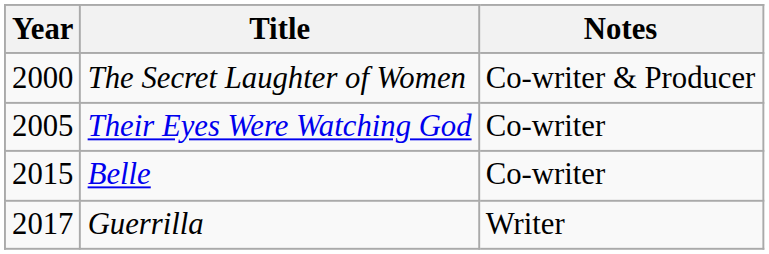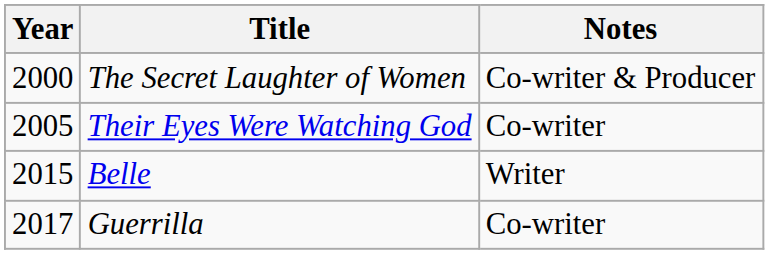 <table class="wikitable">
 <tr>
 <th>Year</th>
 <th>Title</th>
 <th>Notes</th>
 </tr>
 <tr>
 <td>2000</td>
 <td><em>The Secret Laughter of Women</em></td>
 <td>Co-writer & Producer</td>
 </tr>
 <tr>
 <td>2005</td>
 <td><em><a href='#'>Their Eyes Were Watching God</a></em></td>
 <td>Co-writer</td>
 </tr>
 <tr>
 <td>2015</td>
 <td><em><a href='#'>Belle</a></em></td>
-<td>Co-writer</td>
+<td>Writer</td>
 </tr>
 <tr>
 <td>2017</td>
 <td><em>Guerrilla</em></td>
-<td>Writer</td>
+<td>Co-writer</td>
 </tr>
 </table>
